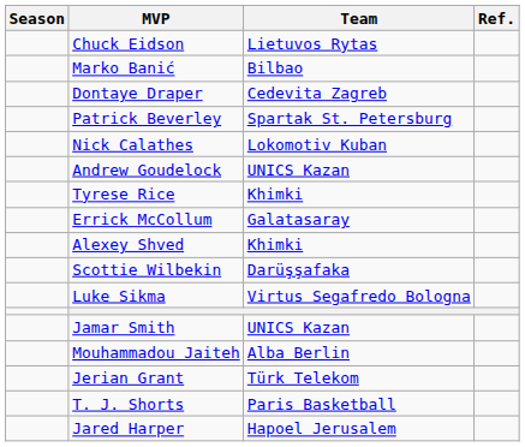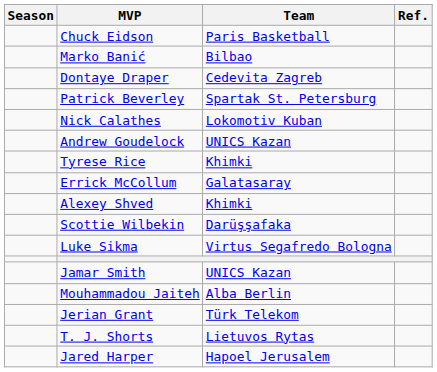 <table class="wikitable sortable">
 <tr>
 <th>Season</th>
 <th>MVP</th>
 <th>Team</th>
 <th>Ref.</th>
 </tr>
 <tr>
 <td></td>
 <td> <a href='#'>Chuck Eidson</a></td>
-<td> <a href='#'>Lietuvos Rytas</a></td>
+<td> <a href='#'>Paris Basketball</a></td>
 <td></td>
 </tr>
 <tr>
 <td></td>
 <td> <a href='#'>Marko Banić</a></td>
 <td> <a href='#'>Bilbao</a></td>
 <td></td>
 </tr>
 <tr>
 <td></td>
 <td> <a href='#'>Dontaye Draper</a> </td>
 <td> <a href='#'>Cedevita Zagreb</a></td>
 <td></td>
 </tr>
 <tr>
 <td></td>
 <td> <a href='#'>Patrick Beverley</a></td>
 <td> <a href='#'>Spartak St. Petersburg</a></td>
 <td></td>
 </tr>
 <tr>
 <td></td>
 <td> <a href='#'>Nick Calathes</a></td>
 <td> <a href='#'>Lokomotiv Kuban</a></td>
 <td></td>
 </tr>
 <tr>
 <td></td>
 <td> <a href='#'>Andrew Goudelock</a></td>
 <td> <a href='#'>UNICS Kazan</a></td>
 <td></td>
 </tr>
 <tr>
 <td></td>
 <td> <a href='#'>Tyrese Rice</a> </td>
 <td> <a href='#'>Khimki</a></td>
 <td></td>
 </tr>
 <tr>
 <td></td>
 <td> <a href='#'>Errick McCollum</a></td>
 <td> <a href='#'>Galatasaray</a></td>
 <td></td>
 </tr>
 <tr>
 <td></td>
 <td> <a href='#'>Alexey Shved</a></td>
 <td> <a href='#'>Khimki</a></td>
 <td></td>
 </tr>
 <tr>
 <td></td>
 <td> <a href='#'>Scottie Wilbekin</a> </td>
 <td> <a href='#'>Darüşşafaka</a></td>
 <td></td>
 </tr>
 <tr>
 <td></td>
 <td> <a href='#'>Luke Sikma</a></td>
 <td> <a href='#'>Virtus Segafredo Bologna</a></td>
 <td></td>
 </tr>
 <tr>
 <td></td>
 <th scope="row" colspan=5></th>
 </tr>
 <tr>
 <td></td>
 <td> <a href='#'>Jamar Smith</a></td>
 <td> <a href='#'>UNICS Kazan</a></td>
 <td></td>
 </tr>
 <tr>
 <td></td>
 <td> <a href='#'>Mouhammadou Jaiteh</a></td>
 <td> <a href='#'>Alba Berlin</a></td>
 <td></td>
 </tr>
 <tr>
 <td></td>
 <td> <a href='#'>Jerian Grant</a></td>
 <td> <a href='#'>Türk Telekom</a></td>
 <td></td>
 </tr>
 <tr>
 <td></td>
 <td> <a href='#'>T. J. Shorts</a></td>
-<td> <a href='#'>Paris Basketball</a></td>
+<td> <a href='#'>Lietuvos Rytas</a></td>
 <td></td>
 </tr>
 <tr>
 <td></td>
 <td> <a href='#'>Jared Harper</a></td>
 <td> <a href='#'>Hapoel Jerusalem</a></td>
 <td {{center></td>
 </tr>
 </table>
